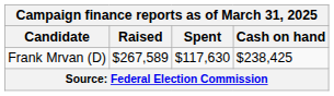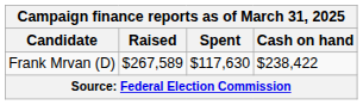 <table class="wikitable sortable">
 <tr>
 <th colspan=4>Campaign finance reports as of March 31, 2025</th>
 </tr>
 <tr style="text-align:center;">
 <th>Candidate</th>
 <th>Raised</th>
 <th>Spent</th>
 <th>Cash on hand</th>
 </tr>
 <tr>
 <td>Frank Mrvan (D)</td>
 <td>$267,589</td>
 <td>$117,630</td>
-<td>$238,425</td>
+<td>$238,422</td>
 </tr>
 <tr>
 <th colspan="4"><small>Source: <a href='#'>Federal Election Commission</a></small></th>
 </tr>
 </table>
